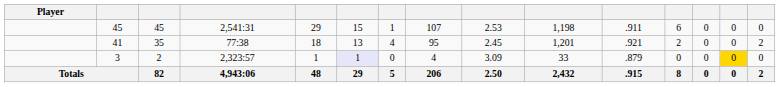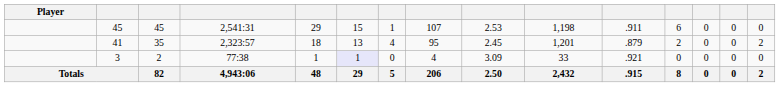 <table class="wikitable sortable" style="width:100%;">
 <tr style="text-align:center; background:#ddd;">
 <th>Player</th>
 <th></th>
 <th></th>
 <th></th>
 <th></th>
 <th></th>
 <th></th>
 <th></th>
 <th></th>
 <th></th>
 <th></th>
 <th></th>
 <th></th>
 <th></th>
 <th></th>
 </tr>
 <tr align=center>
 <td style=white-space:nowrap></td>
 <td>45</td>
 <td>45</td>
 <td>2,541:31</td>
 <td>29</td>
 <td>15</td>
 <td>1</td>
 <td>107</td>
 <td>2.53</td>
 <td>1,198</td>
 <td>.911</td>
 <td>6</td>
 <td>0</td>
 <td>0</td>
 <td>0</td>
 </tr>
 <tr align=center>
 <td style=white-space:nowrap></td>
 <td>41</td>
 <td>35</td>
-<td>77:38</td>
+<td>2,323:57</td>
 <td>18</td>
 <td>13</td>
 <td>4</td>
 <td>95</td>
 <td>2.45</td>
 <td>1,201</td>
-<td>.921</td>
+<td>.879</td>
 <td>2</td>
 <td>0</td>
 <td>0</td>
 <td>2</td>
 </tr>
 <tr align=center>
 <td style=white-space:nowrap></td>
 <td>3</td>
 <td>2</td>
-<td>2,323:57</td>
+<td>77:38</td>
 <td>1</td>
 <td style="background: lavender;">1</td>
 <td>0</td>
 <td>4</td>
 <td>3.09</td>
 <td>33</td>
-<td>.879</td>
+<td>.921</td>
 <td>0</td>
 <td>0</td>
-<td style="background: gold;">0</td>
+<td>0</td>
 <td>0</td>
 </tr>
 <tr class="unsortable">
 <th colspan=2>Totals</th>
 <th>82</th>
 <th>4,943:06</th>
 <th>48</th>
 <th>29</th>
 <th>5</th>
 <th>206</th>
 <th>2.50</th>
 <th>2,432</th>
 <th>.915</th>
 <th>8</th>
 <th>0</th>
 <th>0</th>
 <th>2</th>
 </tr>
 </table>
